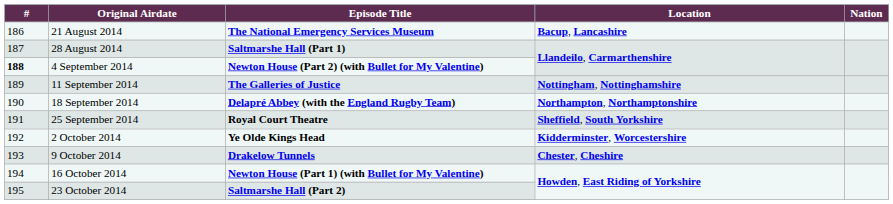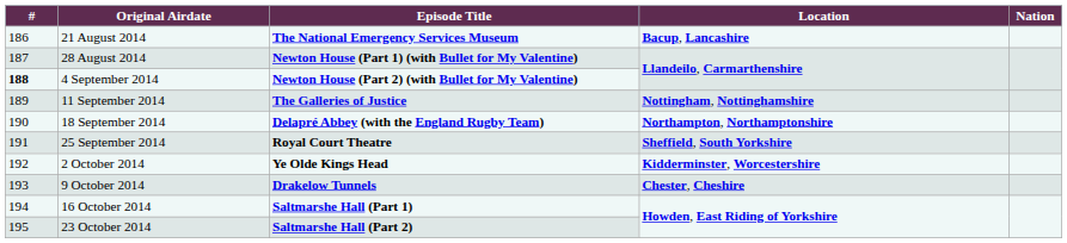 <table class="wikitable" id="series_list" style="margin: auto; width: 100%">
 <tr style="background:#28aaeb; color:white;">
 <th style="width:5%; background:#5E2B50;"><strong>#</strong></th>
 <th style="width:20%; background:#5E2B50;"><strong>Original Airdate</strong></th>
 <th style="width:35%; background:#5E2B50;"><strong>Episode Title</strong></th>
 <th style="width:35%; background:#5E2B50;"><strong>Location</strong></th>
 <th style="width:20%; background:#5E2B50;"><strong>Nation</strong></th>
 </tr>
 <tr style="background:#eff8f7;">
 <td>186</td>
 <td>21 August 2014</td>
 <td><strong><a href='#'>The National Emergency Services Museum</a></strong></td>
 <td><strong><a href='#'>Bacup</a></strong>, <strong><a href='#'>Lancashire</a></strong></td>
 <td></td>
 </tr>
 <tr style="background:#dee7e6;">
 <td>187</td>
 <td>28 August 2014</td>
-<td><strong><a href='#'>Saltmarshe Hall</a></strong> <strong>(Part 1)</strong></td>
+<td><strong><a href='#'>Newton House</a></strong> <strong>(Part 1) (with <a href='#'>Bullet for My Valentine</a>)</strong></td>
 <td rowspan="2"><strong><a href='#'>Llandeilo</a></strong>, <strong><a href='#'>Carmarthenshire</a></strong></td>
 <td rowspan="2"></td>
 </tr>
 <tr style="background:#eff8f7;">
 <td><strong>188</strong></td>
 <td>4 September 2014</td>
 <td><strong><a href='#'>Newton House</a></strong> <strong>(Part 2) (with <a href='#'>Bullet for My Valentine</a>)</strong></td>
 </tr>
 <tr style="background:#dee7e6;">
 <td>189</td>
 <td>11 September 2014</td>
 <td><strong><a href='#'>The Galleries of Justice </a></strong></td>
 <td><strong><a href='#'>Nottingham</a></strong>, <strong><a href='#'>Nottinghamshire</a></strong></td>
 <td></td>
 </tr>
 <tr style="background:#eff8f7;">
 <td>190</td>
 <td>18 September 2014</td>
 <td><strong><a href='#'>Delapré Abbey</a></strong> <strong>(with the <a href='#'>England Rugby Team</a>)</strong></td>
 <td><strong><a href='#'>Northampton</a></strong>, <strong><a href='#'>Northamptonshire</a></strong></td>
 <td></td>
 </tr>
 <tr style="background:#dee7e6;">
 <td>191</td>
 <td>25 September 2014</td>
 <td><strong>Royal Court Theatre</strong></td>
 <td><strong><a href='#'>Sheffield</a></strong>, <strong><a href='#'>South Yorkshire</a></strong></td>
 <td></td>
 </tr>
 <tr style="background:#eff8f7;">
 <td>192</td>
 <td>2 October 2014</td>
 <td><strong>Ye Olde Kings Head</strong></td>
 <td><strong><a href='#'>Kidderminster</a></strong>, <strong><a href='#'>Worcestershire</a></strong></td>
 <td></td>
 </tr>
 <tr style="background:#dee7e6;">
 <td>193</td>
 <td>9 October 2014</td>
 <td><strong><a href='#'>Drakelow Tunnels</a></strong></td>
 <td><strong><a href='#'>Chester</a></strong>, <strong><a href='#'>Cheshire</a></strong></td>
 <td></td>
 </tr>
 <tr style="background:#eff8f7;">
 <td>194</td>
 <td>16 October 2014</td>
-<td><strong><a href='#'>Newton House</a></strong> <strong>(Part 1) (with <a href='#'>Bullet for My Valentine</a>)</strong></td>
+<td><strong><a href='#'>Saltmarshe Hall</a></strong> <strong>(Part 1)</strong></td>
 <td rowspan="2"><strong><a href='#'>Howden</a></strong>, <strong><a href='#'>East Riding of Yorkshire</a></strong></td>
 <td rowspan="2"></td>
 </tr>
 <tr style="background:#dee7e6;">
 <td>195</td>
 <td>23 October 2014</td>
 <td><strong><a href='#'>Saltmarshe Hall</a></strong> <strong>(Part 2)</strong></td>
 </tr>
 </table>
